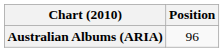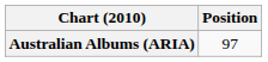 <table class="wikitable plainrowheaders" style="text-align:center;">
 <tr>
 <th scope="col">Chart (2010)</th>
 <th scope="col">Position</th>
 </tr>
 <tr>
 <th scope="row">Australian Albums (ARIA)</th>
-<td>96</td>
+<td>97</td>
 </tr>
 </table>
